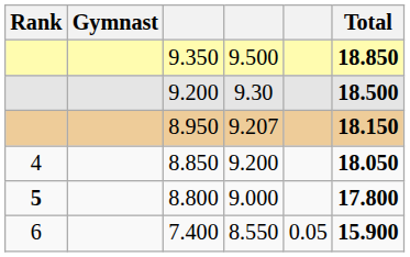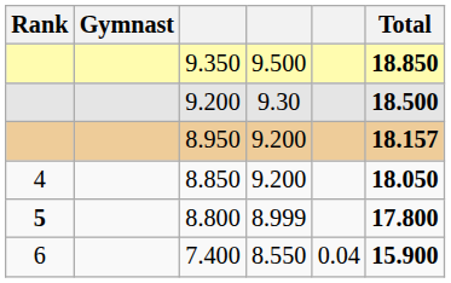 <table style="text-align:center;" class="wikitable sortable">
 <tr>
 <th>Rank</th>
 <th>Gymnast</th>
 <th><small></small></th>
 <th><small></small></th>
 <th><small></small></th>
 <th>Total</th>
 </tr>
 <tr bgcolor=fffcaf>
 <td></td>
 <td align=left></td>
 <td>9.350</td>
 <td>9.500</td>
 <td></td>
 <td><strong>18.850</strong></td>
 </tr>
 <tr bgcolor=e5e5e5>
 <td></td>
 <td align=left></td>
 <td>9.200</td>
 <td>9.30</td>
 <td></td>
 <td><strong>18.500</strong></td>
 </tr>
 <tr bgcolor=eecc99>
 <td></td>
 <td align=left></td>
 <td>8.950</td>
-<td>9.207</td>
+<td>9.200</td>
 <td></td>
-<td><strong>18.150</strong></td>
+<td><strong>18.157</strong></td>
 </tr>
 <tr>
 <td>4</td>
 <td align=left></td>
 <td>8.850</td>
 <td>9.200</td>
 <td></td>
 <td><strong>18.050</strong></td>
 </tr>
 <tr>
 <td><strong>5</strong></td>
 <td align=left></td>
 <td>8.800</td>
-<td>9.000</td>
+<td>8.999</td>
 <td></td>
 <td><strong>17.800</strong></td>
 </tr>
 <tr>
 <td>6</td>
 <td align=left></td>
 <td>7.400</td>
 <td>8.550</td>
-<td>0.05</td>
+<td>0.04</td>
 <td><strong>15.900</strong></td>
 </tr>
 </table>
